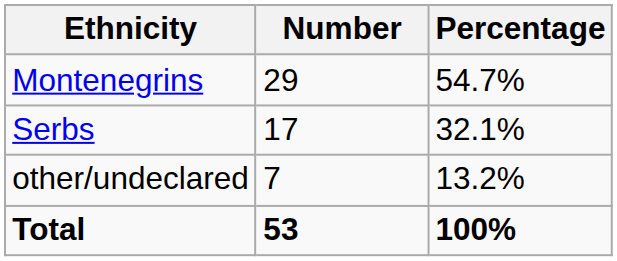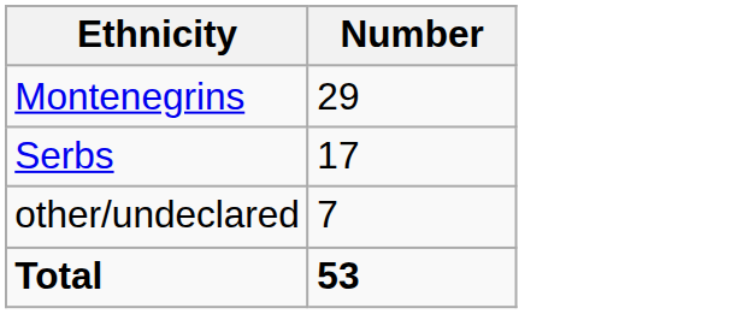 <table class="wikitable">
 <tr>
 <th width="100px">Ethnicity</th>
 <th width="80px">Number</th>
-<th width="80px">Percentage</th>
 </tr>
 <tr>
 <td><a href='#'>Montenegrins</a></td>
 <td>29</td>
-<td>54.7%</td>
 </tr>
 <tr>
 <td><a href='#'>Serbs</a></td>
 <td>17</td>
-<td>32.1%</td>
 </tr>
 <tr>
 <td>other/undeclared</td>
 <td>7</td>
-<td>13.2%</td>
 </tr>
 <tr>
 <td><strong>Total</strong></td>
 <td><strong>53</strong></td>
-<td><strong>100%</strong></td>
 </tr>
 </table>
